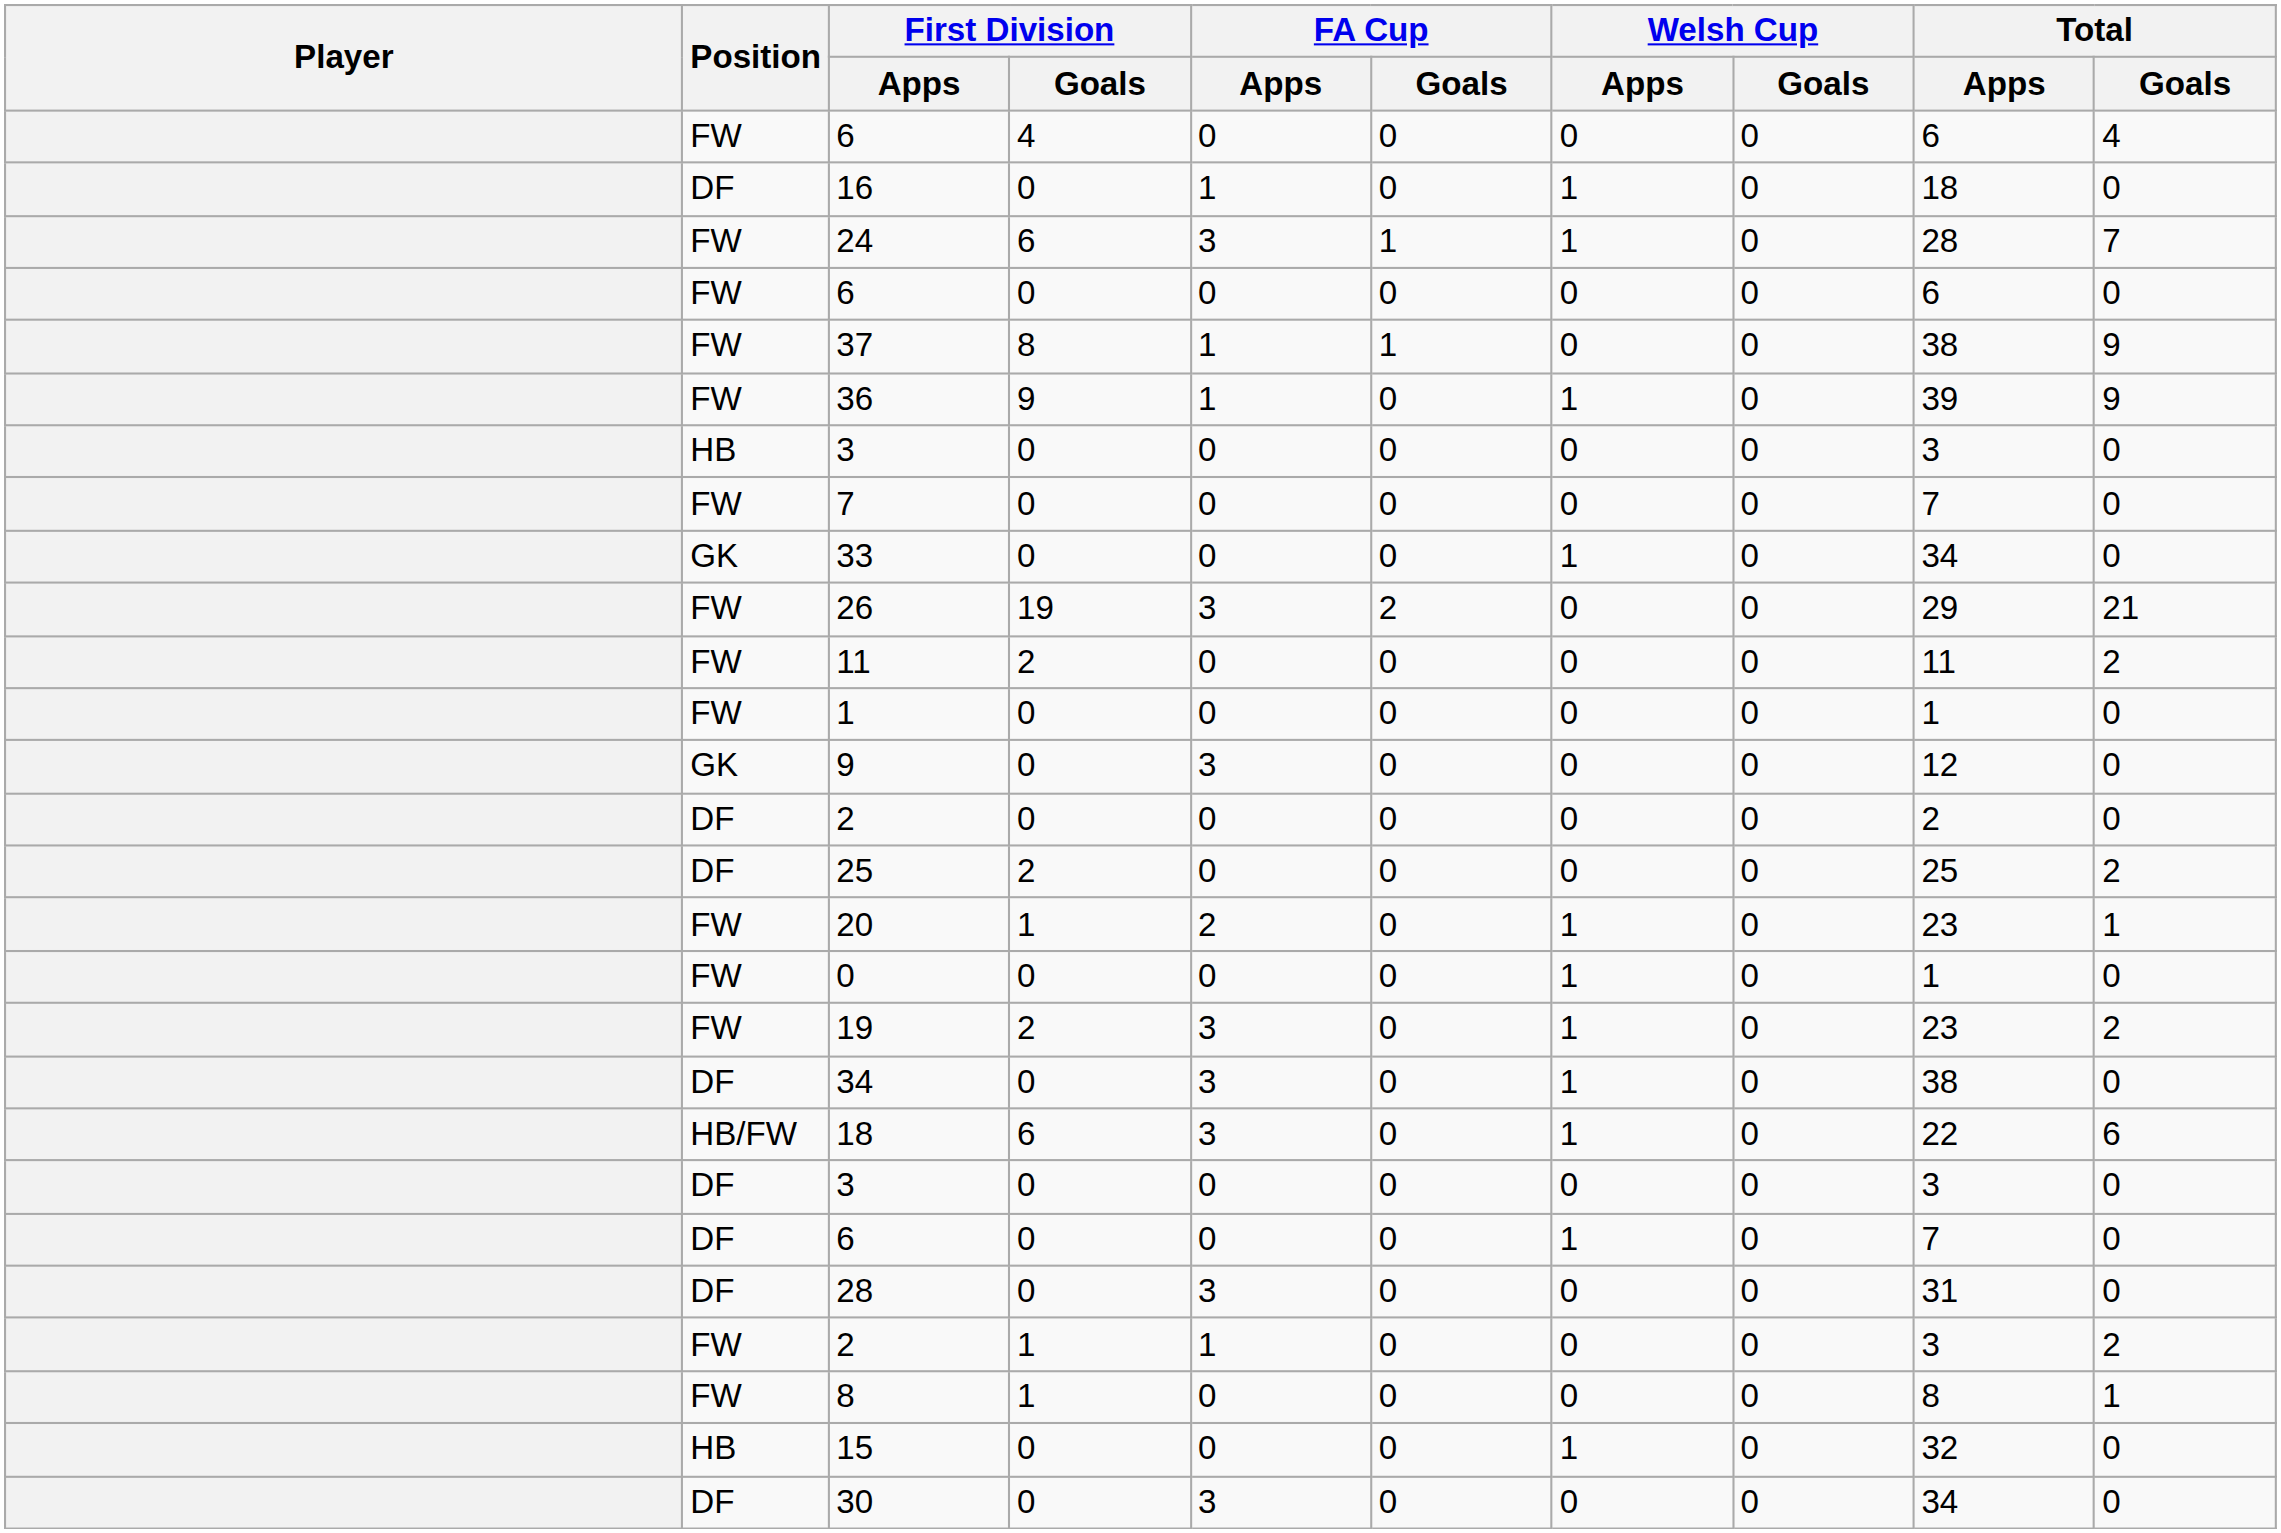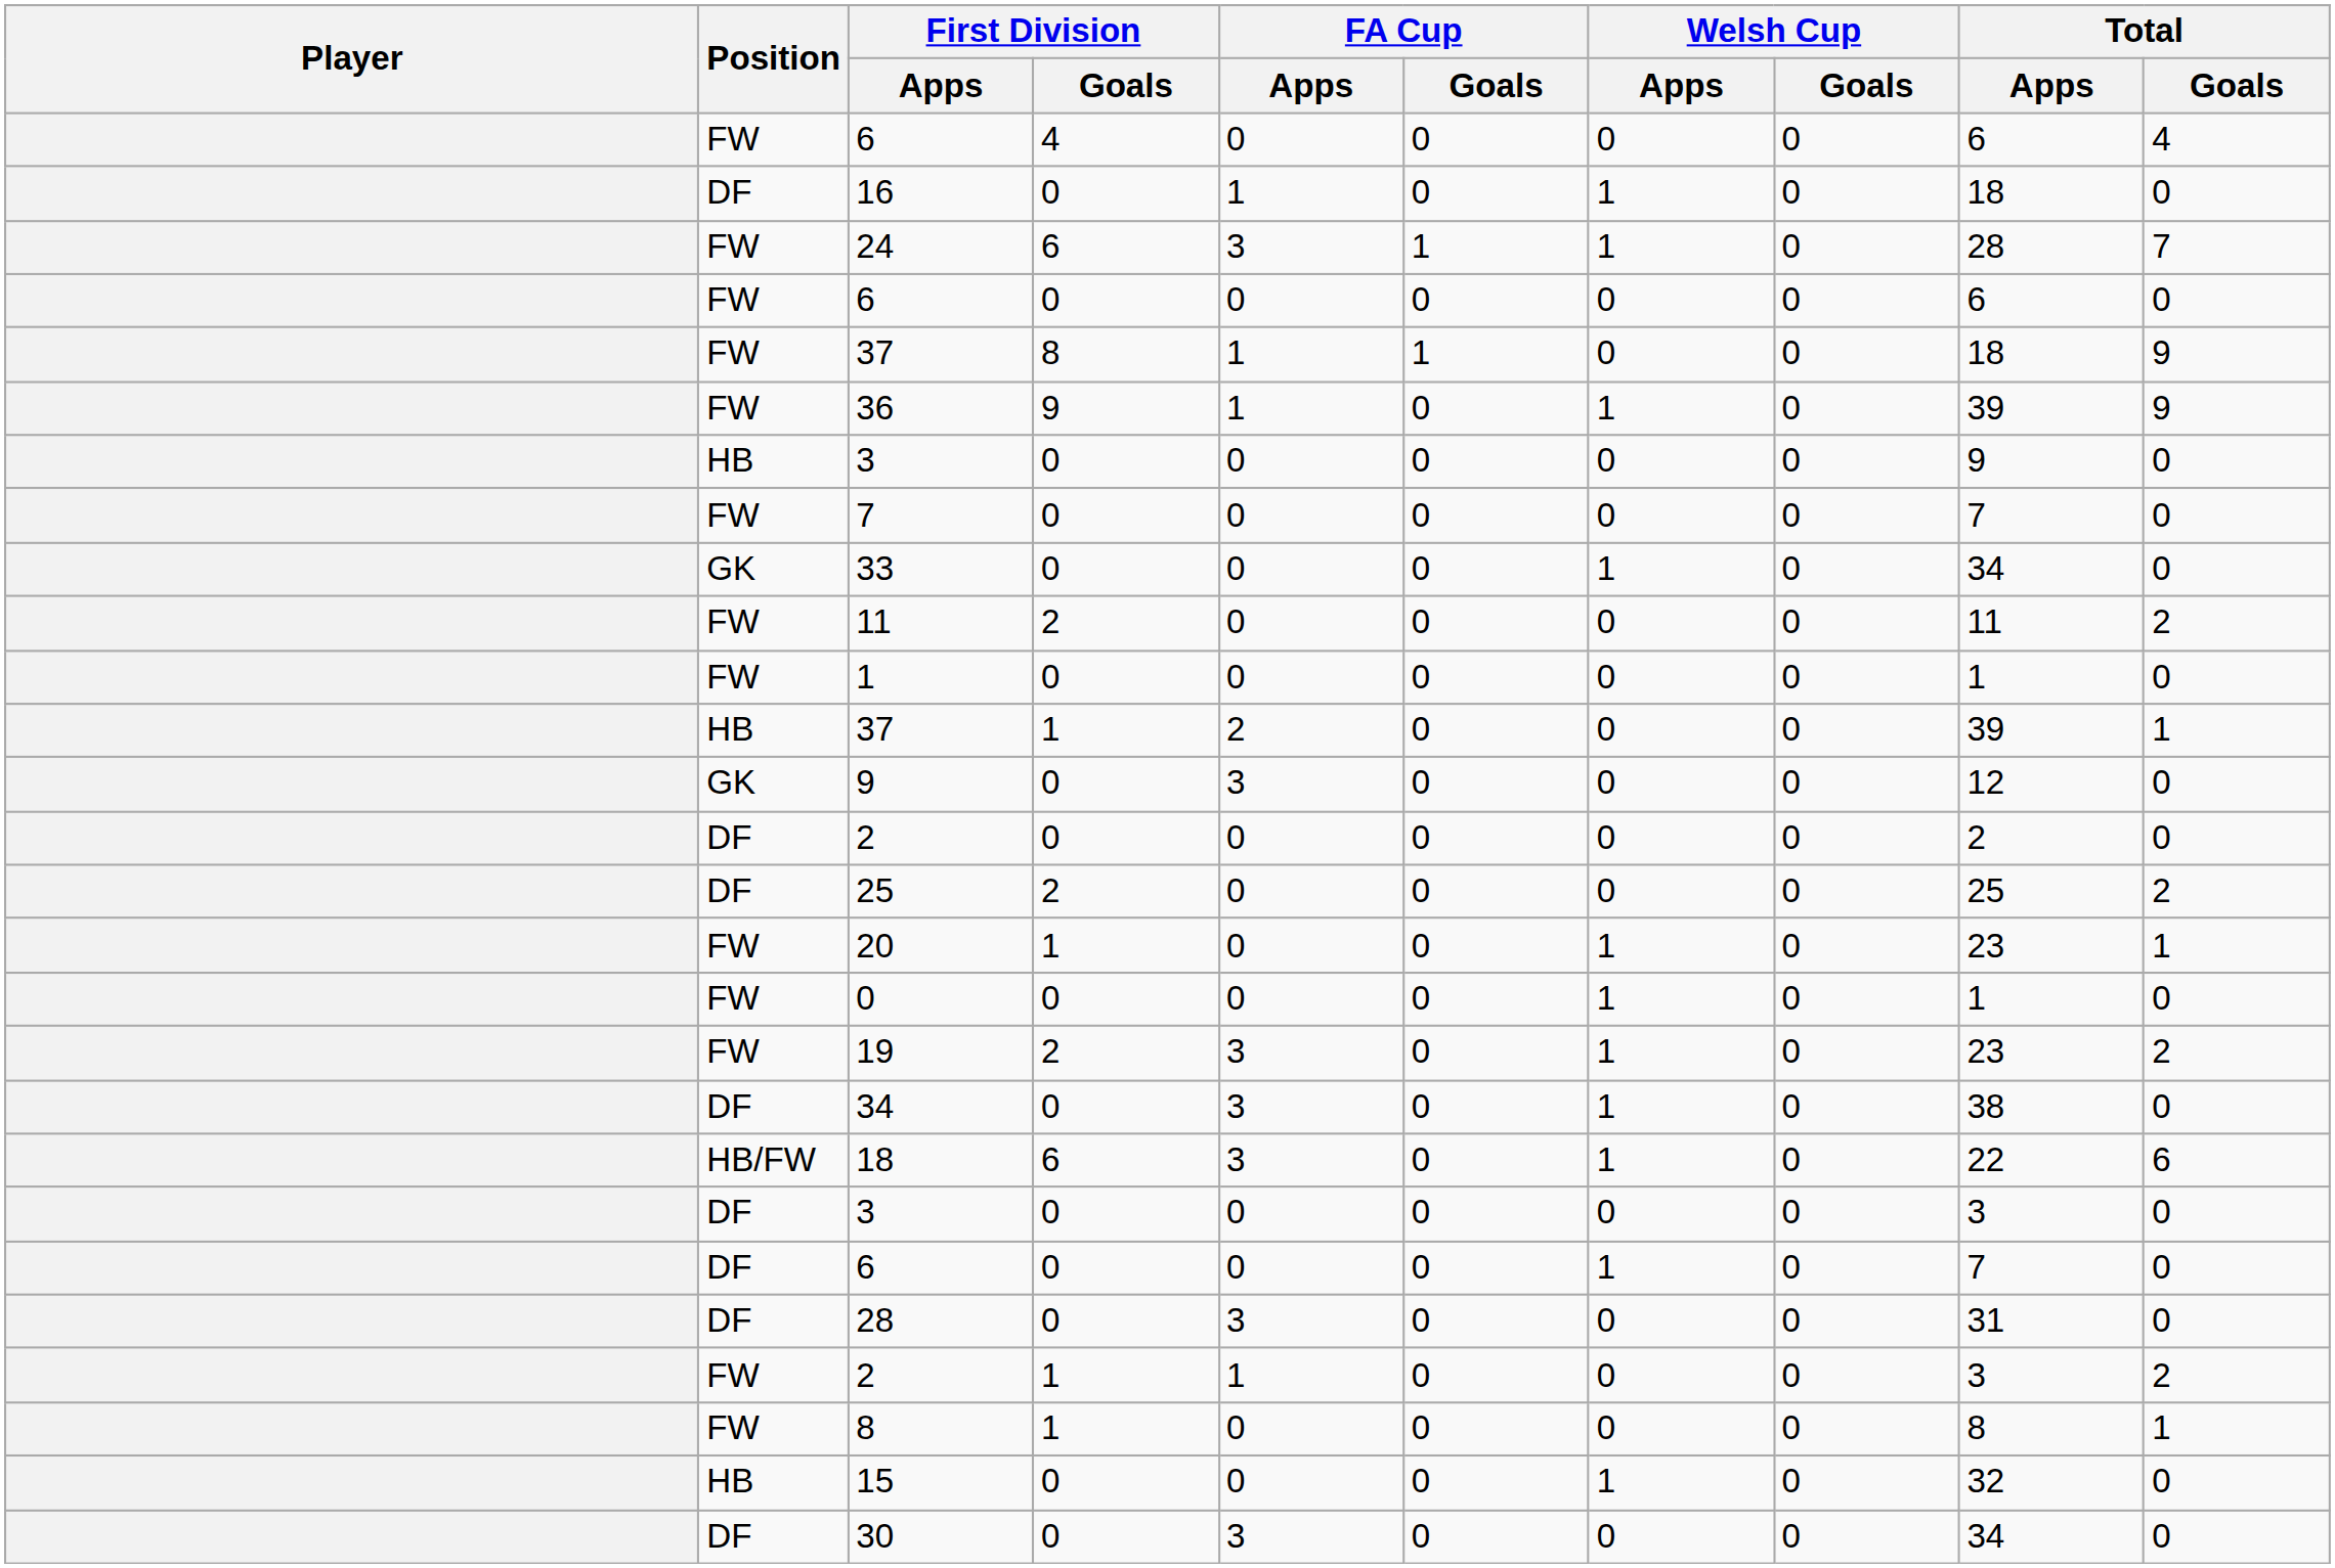 <table class="wikitable plainrowheaders sortable">
 <tr>
 <th rowspan=2 style="width:20em"scope=col>Player</th>
 <th rowspan=2>Position</th>
 <th colspan=2 style="width:10em"scope=col><a href='#'>First Division</a></th>
 <th colspan=2 style="width:10em"scope=col><a href='#'>FA Cup</a></th>
 <th colspan=2 style="width:10em"scope=col><a href='#'>Welsh Cup</a></th>
 <th colspan=2 style="width:10em"scope=col>Total</th>
 </tr>
 <tr>
 <th style="width:5em">Apps</th>
 <th style="width:5em">Goals</th>
 <th style="width:5em">Apps</th>
 <th style="width:5em">Goals</th>
 <th style="width:5em">Apps</th>
 <th style="width:5em">Goals</th>
 <th style="width:5em">Apps</th>
 <th style="width:5em">Goals</th>
 </tr>
 <tr>
 <th scope=row></th>
 <td>FW</td>
 <td>6</td>
 <td>4</td>
 <td>0</td>
 <td>0</td>
 <td>0</td>
 <td>0</td>
 <td>6</td>
 <td>4</td>
 </tr>
 <tr>
 <th scope=row></th>
 <td>DF</td>
 <td>16</td>
 <td>0</td>
 <td>1</td>
 <td>0</td>
 <td>1</td>
 <td>0</td>
 <td>18</td>
 <td>0</td>
 </tr>
 <tr>
 <th scope=row></th>
 <td>FW</td>
 <td>24</td>
 <td>6</td>
 <td>3</td>
 <td>1</td>
 <td>1</td>
 <td>0</td>
 <td>28</td>
 <td>7</td>
 </tr>
 <tr>
 <th scope=row></th>
 <td>FW</td>
 <td>6</td>
 <td>0</td>
 <td>0</td>
 <td>0</td>
 <td>0</td>
 <td>0</td>
 <td>6</td>
 <td>0</td>
 </tr>
 <tr>
 <th scope=row></th>
 <td>FW</td>
 <td>37</td>
 <td>8</td>
 <td>1</td>
 <td>1</td>
 <td>0</td>
 <td>0</td>
-<td>38</td>
+<td>18</td>
 <td>9</td>
 </tr>
 <tr>
 <th scope=row></th>
 <td>FW</td>
 <td>36</td>
 <td>9</td>
 <td>1</td>
 <td>0</td>
 <td>1</td>
 <td>0</td>
 <td>39</td>
 <td>9</td>
 </tr>
 <tr>
 <th scope=row></th>
 <td>HB</td>
 <td>3</td>
 <td>0</td>
 <td>0</td>
 <td>0</td>
 <td>0</td>
 <td>0</td>
-<td>3</td>
+<td>9</td>
 <td>0</td>
 </tr>
 <tr>
 <th scope=row></th>
 <td>FW</td>
 <td>7</td>
 <td>0</td>
 <td>0</td>
 <td>0</td>
 <td>0</td>
 <td>0</td>
 <td>7</td>
 <td>0</td>
 </tr>
 <tr>
 <th scope=row></th>
 <td>GK</td>
 <td>33</td>
 <td>0</td>
 <td>0</td>
 <td>0</td>
 <td>1</td>
 <td>0</td>
 <td>34</td>
 <td>0</td>
 </tr>
 <tr>
 <th scope=row></th>
 <td>FW</td>
-<td>26</td>
-<td>19</td>
-<td>3</td>
-<td>2</td>
-<td>0</td>
-<td>0</td>
-<td>29</td>
-<td>21</td>
-</tr>
-<tr>
-<th scope=row></th>
-<td>FW</td>
 <td>11</td>
 <td>2</td>
 <td>0</td>
 <td>0</td>
 <td>0</td>
 <td>0</td>
 <td>11</td>
 <td>2</td>
 </tr>
 <tr>
 <th scope=row></th>
 <td>FW</td>
 <td>1</td>
 <td>0</td>
 <td>0</td>
 <td>0</td>
 <td>0</td>
 <td>0</td>
 <td>1</td>
 <td>0</td>
+</tr>
+<tr>
+<th scope=row></th>
+<td>HB</td>
+<td>37</td>
+<td>1</td>
+<td>2</td>
+<td>0</td>
+<td>0</td>
+<td>0</td>
+<td>39</td>
+<td>1</td>
 </tr>
 <tr>
 <th scope=row></th>
 <td>GK</td>
 <td>9</td>
 <td>0</td>
 <td>3</td>
 <td>0</td>
 <td>0</td>
 <td>0</td>
 <td>12</td>
 <td>0</td>
 </tr>
 <tr>
 <th scope=row></th>
 <td>DF</td>
 <td>2</td>
 <td>0</td>
 <td>0</td>
 <td>0</td>
 <td>0</td>
 <td>0</td>
 <td>2</td>
 <td>0</td>
 </tr>
 <tr>
 <th scope=row></th>
 <td>DF</td>
 <td>25</td>
 <td>2</td>
 <td>0</td>
 <td>0</td>
 <td>0</td>
 <td>0</td>
 <td>25</td>
 <td>2</td>
 </tr>
 <tr>
 <th scope=row></th>
 <td>FW</td>
 <td>20</td>
 <td>1</td>
-<td>2</td>
+<td>0</td>
 <td>0</td>
 <td>1</td>
 <td>0</td>
 <td>23</td>
 <td>1</td>
 </tr>
 <tr>
 <th scope=row></th>
 <td>FW</td>
 <td>0</td>
 <td>0</td>
 <td>0</td>
 <td>0</td>
 <td>1</td>
 <td>0</td>
 <td>1</td>
 <td>0</td>
 </tr>
 <tr>
 <th scope=row></th>
 <td>FW</td>
 <td>19</td>
 <td>2</td>
 <td>3</td>
 <td>0</td>
 <td>1</td>
 <td>0</td>
 <td>23</td>
 <td>2</td>
 </tr>
 <tr>
 <th scope=row></th>
 <td>DF</td>
 <td>34</td>
 <td>0</td>
 <td>3</td>
 <td>0</td>
 <td>1</td>
 <td>0</td>
 <td>38</td>
 <td>0</td>
 </tr>
 <tr>
 <th scope=row></th>
 <td>HB/FW</td>
 <td>18</td>
 <td>6</td>
 <td>3</td>
 <td>0</td>
 <td>1</td>
 <td>0</td>
 <td>22</td>
 <td>6</td>
 </tr>
 <tr>
 <th scope=row></th>
 <td>DF</td>
 <td>3</td>
 <td>0</td>
 <td>0</td>
 <td>0</td>
 <td>0</td>
 <td>0</td>
 <td>3</td>
 <td>0</td>
 </tr>
 <tr>
 <th scope=row></th>
 <td>DF</td>
 <td>6</td>
 <td>0</td>
 <td>0</td>
 <td>0</td>
 <td>1</td>
 <td>0</td>
 <td>7</td>
 <td>0</td>
 </tr>
 <tr>
 <th scope=row></th>
 <td>DF</td>
 <td>28</td>
 <td>0</td>
 <td>3</td>
 <td>0</td>
 <td>0</td>
 <td>0</td>
 <td>31</td>
 <td>0</td>
 </tr>
 <tr>
 <th scope=row></th>
 <td>FW</td>
 <td>2</td>
 <td>1</td>
 <td>1</td>
 <td>0</td>
 <td>0</td>
 <td>0</td>
 <td>3</td>
 <td>2</td>
 </tr>
 <tr>
 <th scope=row></th>
 <td>FW</td>
 <td>8</td>
 <td>1</td>
 <td>0</td>
 <td>0</td>
 <td>0</td>
 <td>0</td>
 <td>8</td>
 <td>1</td>
 </tr>
 <tr>
 <th scope=row></th>
 <td>HB</td>
 <td>15</td>
 <td>0</td>
 <td>0</td>
 <td>0</td>
 <td>1</td>
 <td>0</td>
 <td>32</td>
 <td>0</td>
 </tr>
 <tr>
 <th scope=row></th>
 <td>DF</td>
 <td>30</td>
 <td>0</td>
 <td>3</td>
 <td>0</td>
 <td>0</td>
 <td>0</td>
 <td>34</td>
 <td>0</td>
 </tr>
 </table>
